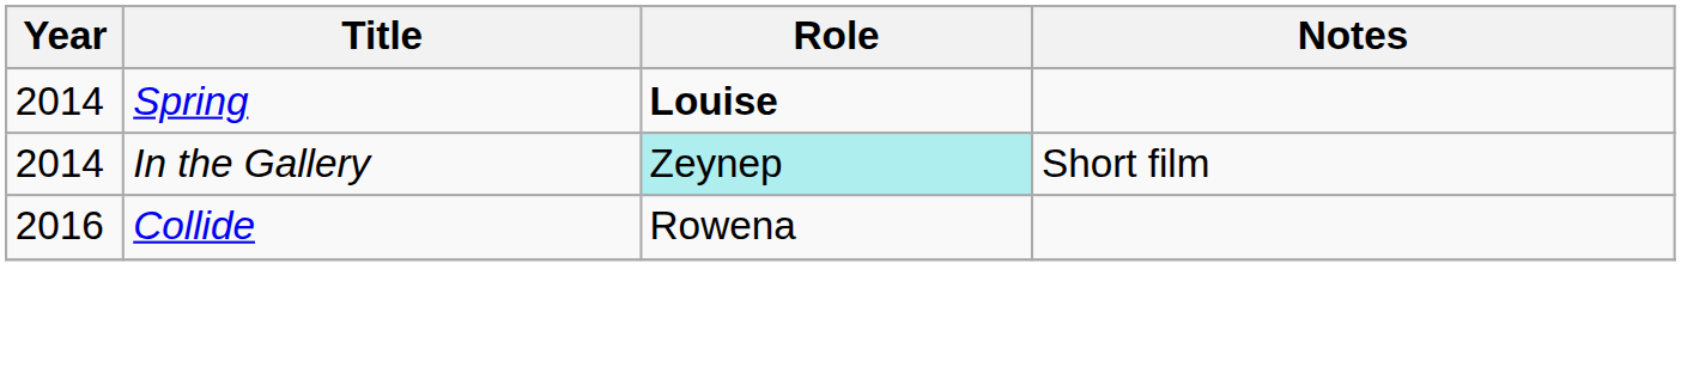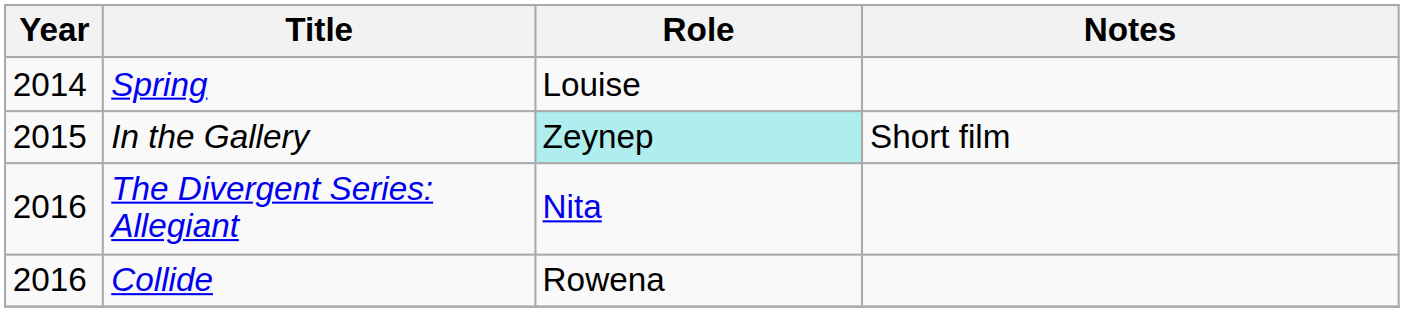 <table class="wikitable sortable">
 <tr>
 <th style="width:40px;">Year</th>
 <th style="width:200px;">Title</th>
 <th style="width:150px;">Role</th>
 <th style="width:250px;">Notes</th>
 </tr>
 <tr>
 <td>2014</td>
 <td><em><a href='#'>Spring</a></em></td>
-<td><strong>Louise</strong></td>
+<td>Louise</td>
 <td></td>
 </tr>
 <tr>
-<td>2014</td>
+<td>2015</td>
 <td><em>In the Gallery</em></td>
 <td style="background: paleturquoise;">Zeynep</td>
 <td>Short film</td>
+</tr>
+<tr>
+<td>2016</td>
+<td><em><a href='#'>The Divergent Series: Allegiant</a></em></td>
+<td><a href='#'>Nita</a></td>
+<td></td>
 </tr>
 <tr>
 <td>2016</td>
 <td><em><a href='#'>Collide</a></em></td>
 <td>Rowena</td>
 <td></td>
 </tr>
 <tr>
 </tr>
 </table>
